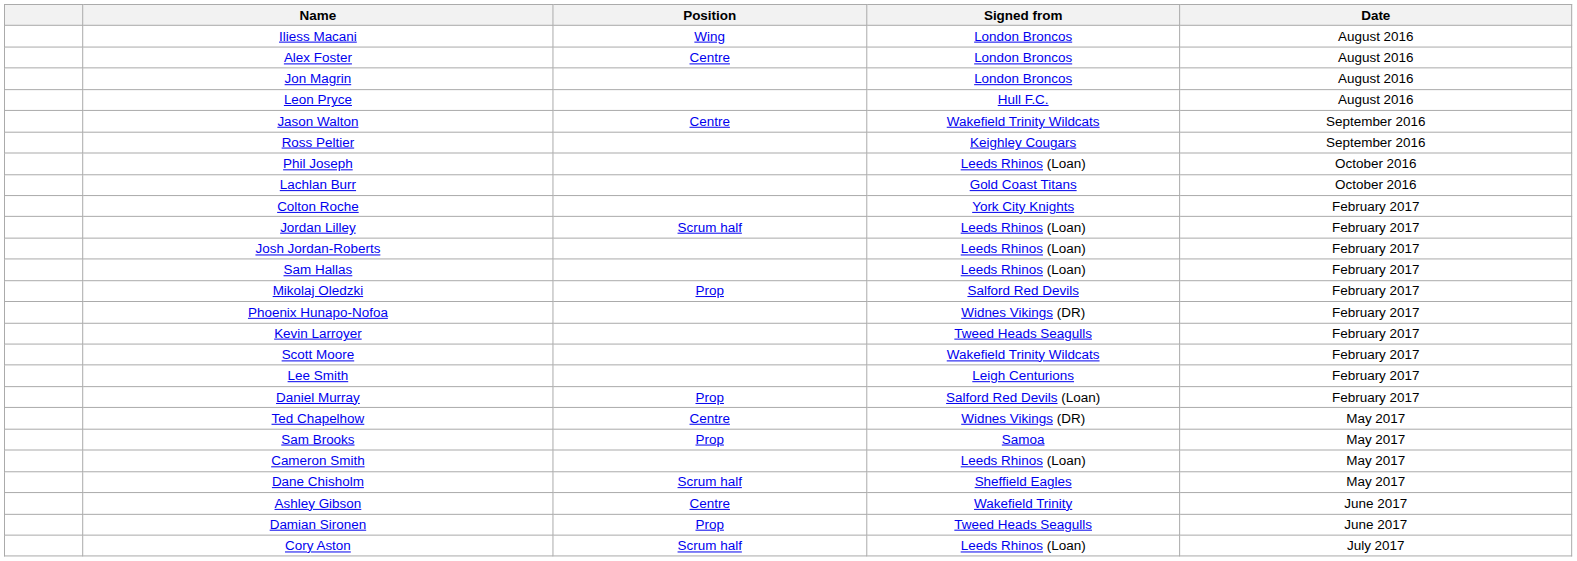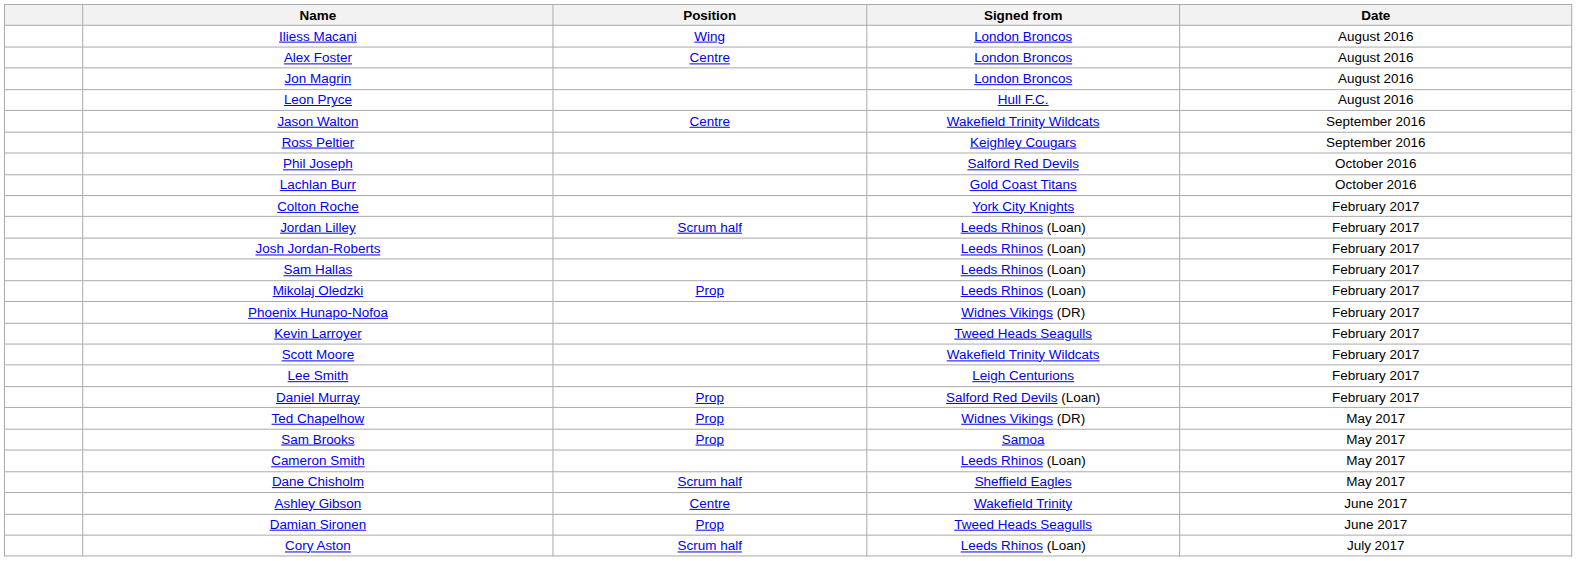 <table class="wikitable sortable"  style="width:100%; font-size:85%;">
 <tr style="background:#efefef;">
 <th width=5%></th>
 <th width=30%>Name</th>
 <th !width=30%>Position</th>
 <th width=20%>Signed from</th>
 <th width=25%>Date</th>
 </tr>
 <tr style="background:#fff;">
 <td align=center></td>
 <td align=center><a href='#'>Iliess Macani</a></td>
 <td align=center><a href='#'>Wing</a></td>
 <td align=center><a href='#'>London Broncos</a></td>
 <td align=center>August 2016</td>
 </tr>
 <tr style="background:#fff;">
 <td align=center></td>
 <td align=center><a href='#'>Alex Foster</a></td>
 <td align=center><a href='#'>Centre</a></td>
 <td align=center><a href='#'>London Broncos</a></td>
 <td align=center>August 2016</td>
 </tr>
 <tr style="background:#fff;">
 <td align=center></td>
 <td align=center><a href='#'>Jon Magrin</a></td>
 <td align=center></td>
 <td align=center><a href='#'>London Broncos</a></td>
 <td align=center>August 2016</td>
 </tr>
 <tr style="background:#fff;">
 <td align=center></td>
 <td align=center><a href='#'>Leon Pryce</a></td>
 <td align=center></td>
 <td align=center><a href='#'>Hull F.C.</a></td>
 <td align=center>August 2016</td>
 </tr>
 <tr style="background:#fff;">
 <td align=center></td>
 <td align=center><a href='#'>Jason Walton</a></td>
 <td align=center><a href='#'>Centre</a></td>
 <td align=center><a href='#'>Wakefield Trinity Wildcats</a></td>
 <td align=center>September 2016</td>
 </tr>
 <tr style="background:#fff;">
 <td align=center></td>
 <td align=center><a href='#'>Ross Peltier</a></td>
 <td align=center></td>
 <td align=center><a href='#'>Keighley Cougars</a></td>
 <td align=center>September 2016</td>
 </tr>
 <tr style="background:#fff;">
 <td align=center></td>
 <td align=center><a href='#'>Phil Joseph</a></td>
 <td align=center></td>
-<td align=center><a href='#'>Leeds Rhinos</a> (Loan)</td>
+<td align=center><a href='#'>Salford Red Devils</a></td>
 <td align=center>October 2016</td>
 </tr>
 <tr style="background:#fff;">
 <td align=center></td>
 <td align=center><a href='#'>Lachlan Burr</a></td>
 <td align=center></td>
 <td align=center><a href='#'>Gold Coast Titans</a></td>
 <td align=center>October 2016</td>
 </tr>
 <tr style="background:#fff;">
 <td align=center></td>
 <td align=center><a href='#'>Colton Roche</a></td>
 <td align=center></td>
 <td align=center><a href='#'>York City Knights</a></td>
 <td align=center>February 2017</td>
 </tr>
 <tr style="background:#fff;">
 <td align=center></td>
 <td align=center><a href='#'>Jordan Lilley</a></td>
 <td align=center><a href='#'>Scrum half</a></td>
 <td align=center><a href='#'>Leeds Rhinos</a> (Loan)</td>
 <td align=center>February 2017</td>
 </tr>
 <tr style="background:#fff;">
 <td align=center></td>
 <td align=center><a href='#'>Josh Jordan-Roberts</a></td>
 <td align=center></td>
 <td align=center><a href='#'>Leeds Rhinos</a> (Loan)</td>
 <td align=center>February 2017</td>
 </tr>
 <tr style="background:#fff;">
 <td align=center></td>
 <td align=center><a href='#'>Sam Hallas</a></td>
 <td align=center></td>
 <td align=center><a href='#'>Leeds Rhinos</a> (Loan)</td>
 <td align=center>February 2017</td>
 </tr>
 <tr style="background:#fff;">
 <td align=center></td>
 <td align=center><a href='#'>Mikolaj Oledzki</a></td>
 <td align=center><a href='#'>Prop</a></td>
-<td align=center><a href='#'>Salford Red Devils</a></td>
+<td align=center><a href='#'>Leeds Rhinos</a> (Loan)</td>
 <td align=center>February 2017</td>
 </tr>
 <tr style="background:#fff;">
 <td align=center></td>
 <td align=center><a href='#'>Phoenix Hunapo-Nofoa</a></td>
 <td align=center></td>
 <td align=center><a href='#'>Widnes Vikings</a> (DR)</td>
 <td align=center>February 2017</td>
 </tr>
 <tr style="background:#fff;">
 <td align=center></td>
 <td align=center><a href='#'>Kevin Larroyer</a></td>
 <td align=center></td>
 <td align=center><a href='#'>Tweed Heads Seagulls</a></td>
 <td align=center>February 2017</td>
 </tr>
 <tr style="background:#fff;">
 <td align=center></td>
 <td align=center><a href='#'>Scott Moore</a></td>
 <td align=center></td>
 <td align=center><a href='#'>Wakefield Trinity Wildcats</a></td>
 <td align=center>February 2017</td>
 </tr>
 <tr style="background:#fff;">
 <td align=center></td>
 <td align=center><a href='#'>Lee Smith</a></td>
 <td align=center></td>
 <td align=center><a href='#'>Leigh Centurions</a></td>
 <td align=center>February 2017</td>
 </tr>
 <tr style="background:#fff;">
 <td align=center></td>
 <td align=center><a href='#'>Daniel Murray</a></td>
 <td align=center><a href='#'>Prop</a></td>
 <td align=center><a href='#'>Salford Red Devils</a> (Loan)</td>
 <td align=center>February 2017</td>
 </tr>
 <tr style="background:#fff;">
 <td align=center></td>
 <td align=center><a href='#'>Ted Chapelhow</a></td>
-<td align=center><a href='#'>Centre</a></td>
+<td align=center><a href='#'>Prop</a></td>
 <td align=center><a href='#'>Widnes Vikings</a> (DR)</td>
 <td align=center>May 2017</td>
 </tr>
 <tr style="background:#fff;">
 <td align=center></td>
 <td align=center><a href='#'>Sam Brooks</a></td>
 <td align=center><a href='#'>Prop</a></td>
 <td align=center><a href='#'>Samoa</a></td>
 <td align=center>May 2017</td>
 </tr>
 <tr style="background:#fff;">
 <td align=center></td>
 <td align=center><a href='#'>Cameron Smith</a></td>
 <td align=center></td>
 <td align=center><a href='#'>Leeds Rhinos</a> (Loan)</td>
 <td align=center>May 2017</td>
 </tr>
 <tr style="background:#fff;">
 <td align=center></td>
 <td align=center><a href='#'>Dane Chisholm</a></td>
 <td align=center><a href='#'>Scrum half</a></td>
 <td align=center><a href='#'>Sheffield Eagles</a></td>
 <td align=center>May 2017</td>
 </tr>
 <tr style="background:#fff;">
 <td align=center></td>
 <td align=center><a href='#'>Ashley Gibson</a></td>
 <td align=center><a href='#'>Centre</a></td>
 <td align=center><a href='#'>Wakefield Trinity</a></td>
 <td align=center>June 2017</td>
 </tr>
 <tr style="background:#fff;">
 <td align=center></td>
 <td align=center><a href='#'>Damian Sironen</a></td>
 <td align=center><a href='#'>Prop</a></td>
 <td align=center><a href='#'>Tweed Heads Seagulls</a></td>
 <td align=center>June 2017</td>
 </tr>
 <tr style="background:#fff;">
 <td align=center></td>
 <td align=center><a href='#'>Cory Aston</a></td>
 <td align=center><a href='#'>Scrum half</a></td>
 <td align=center><a href='#'>Leeds Rhinos</a> (Loan)</td>
 <td align=center>July 2017</td>
 </tr>
 </table>
